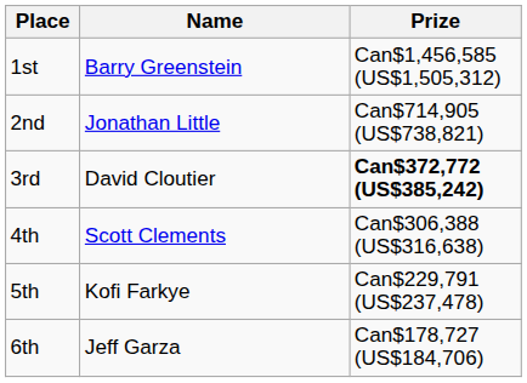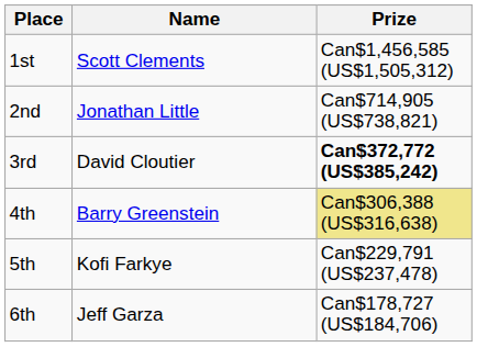 <table class="wikitable">
 <tr>
 <th width="50">Place</th>
 <th width="200">Name</th>
 <th width="125">Prize</th>
 </tr>
 <tr>
 <td>1st</td>
-<td><a href='#'>Barry Greenstein</a></td>
+<td><a href='#'>Scott Clements</a></td>
 <td>Can$1,456,585 (US$1,505,312)</td>
 </tr>
 <tr>
 <td>2nd</td>
 <td><a href='#'>Jonathan Little</a></td>
 <td>Can$714,905 (US$738,821)</td>
 </tr>
 <tr>
 <td>3rd</td>
 <td>David Cloutier</td>
 <td><strong>Can$372,772 (US$385,242)</strong></td>
 </tr>
 <tr>
 <td>4th</td>
-<td><a href='#'>Scott Clements</a></td>
-<td>Can$306,388 (US$316,638)</td>
+<td><a href='#'>Barry Greenstein</a></td>
+<td style="background: khaki;">Can$306,388 (US$316,638)</td>
 </tr>
 <tr>
 <td>5th</td>
 <td>Kofi Farkye</td>
 <td>Can$229,791 (US$237,478)</td>
 </tr>
 <tr>
 <td>6th</td>
 <td>Jeff Garza</td>
 <td>Can$178,727 (US$184,706)</td>
 </tr>
 </table>
